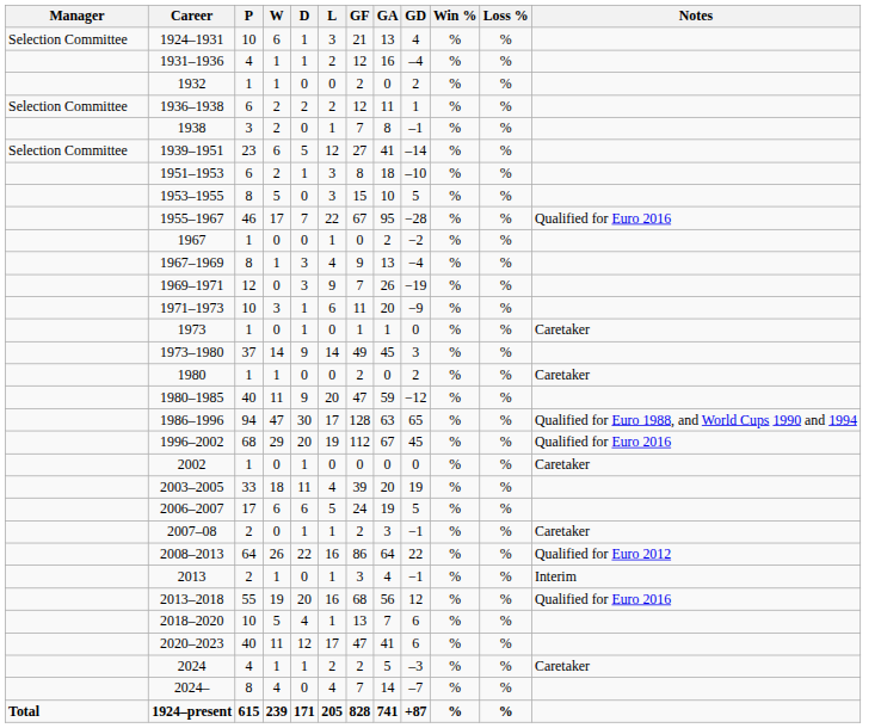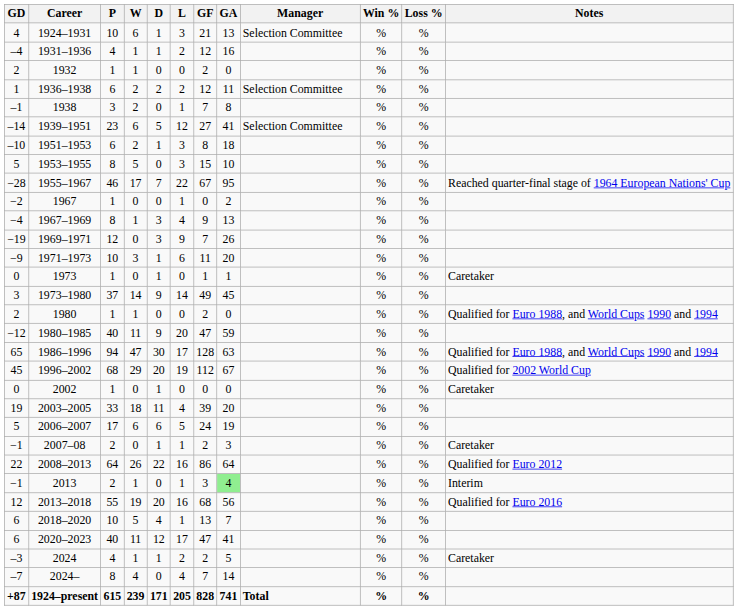 <table class="wikitable collapsible sortable collapsed" style="text-align:center;">
 <tr>
-<th width=155>Manager</th>
+<th>GD</th>
 <th>Career</th>
 <th>P</th>
 <th>W</th>
 <th>D</th>
 <th>L</th>
 <th>GF</th>
 <th>GA</th>
-<th>GD</th>
+<th width=155>Manager</th>
 <th>Win %</th>
 <th>Loss %</th>
 <th>Notes</th>
 </tr>
 <tr>
-<td style="text-align: left;">Selection Committee</td>
+<td>4</td>
 <td>1924–1931</td>
 <td>10</td>
 <td>6</td>
 <td>1</td>
 <td>3</td>
 <td>21</td>
 <td>13</td>
-<td>4</td>
+<td style="text-align: left;">Selection Committee</td>
 <td>%</td>
 <td>%</td>
 <td></td>
 </tr>
 <tr>
-<td style="text-align: left;"> </td>
+<td>–4</td>
 <td>1931–1936</td>
 <td>4</td>
 <td>1</td>
 <td>1</td>
 <td>2</td>
 <td>12</td>
 <td>16</td>
-<td>–4</td>
+<td style="text-align: left;"> </td>
 <td>%</td>
 <td>%</td>
 <td></td>
 </tr>
 <tr>
-<td style="text-align: left;"> </td>
+<td>2</td>
 <td>1932</td>
 <td>1</td>
 <td>1</td>
 <td>0</td>
 <td>0</td>
 <td>2</td>
 <td>0</td>
-<td>2</td>
+<td style="text-align: left;"> </td>
 <td>%</td>
 <td>%</td>
 <td></td>
 </tr>
 <tr>
-<td style="text-align: left;">Selection Committee</td>
+<td>1</td>
 <td>1936–1938</td>
 <td>6</td>
 <td>2</td>
 <td>2</td>
 <td>2</td>
 <td>12</td>
 <td>11</td>
-<td>1</td>
+<td style="text-align: left;">Selection Committee</td>
 <td>%</td>
 <td>%</td>
 <td></td>
 </tr>
 <tr>
-<td style="text-align: left;"> </td>
+<td>–1</td>
 <td>1938</td>
 <td>3</td>
 <td>2</td>
 <td>0</td>
 <td>1</td>
 <td>7</td>
 <td>8</td>
-<td>–1</td>
+<td style="text-align: left;"> </td>
 <td>%</td>
 <td>%</td>
 <td></td>
 </tr>
 <tr>
-<td style="text-align: left;">Selection Committee</td>
+<td>–14</td>
 <td>1939–1951</td>
 <td>23</td>
 <td>6</td>
 <td>5</td>
 <td>12</td>
 <td>27</td>
 <td>41</td>
-<td>–14</td>
+<td style="text-align: left;">Selection Committee</td>
 <td>%</td>
 <td>%</td>
 <td></td>
 </tr>
 <tr>
-<td style="text-align: left;"> </td>
+<td>–10</td>
 <td>1951–1953</td>
 <td>6</td>
 <td>2</td>
 <td>1</td>
 <td>3</td>
 <td>8</td>
 <td>18</td>
-<td>–10</td>
+<td style="text-align: left;"> </td>
 <td>%</td>
 <td>%</td>
 <td></td>
 </tr>
 <tr>
-<td style="text-align: left;"> </td>
+<td>5</td>
 <td>1953–1955</td>
 <td>8</td>
 <td>5</td>
 <td>0</td>
 <td>3</td>
 <td>15</td>
 <td>10</td>
-<td>5</td>
+<td style="text-align: left;"> </td>
 <td>%</td>
 <td>%</td>
 <td></td>
 </tr>
 <tr>
-<td style="text-align: left;"> </td>
+<td>−28</td>
 <td>1955–1967</td>
 <td>46</td>
 <td>17</td>
 <td>7</td>
 <td>22</td>
 <td>67</td>
 <td>95</td>
-<td>−28</td>
+<td style="text-align: left;"> </td>
 <td>%</td>
 <td>%</td>
-<td style="text-align: left;">Qualified for <a href='#'>Euro 2016</a></td>
+<td style="text-align: left;">Reached quarter-final stage of <a href='#'>1964 European Nations' Cup</a></td>
 </tr>
 <tr>
-<td style="text-align: left;"> </td>
+<td>−2</td>
 <td>1967</td>
 <td>1</td>
 <td>0</td>
 <td>0</td>
 <td>1</td>
 <td>0</td>
 <td>2</td>
-<td>−2</td>
+<td style="text-align: left;"> </td>
 <td>%</td>
 <td>%</td>
 <td style="text-align: left;"></td>
 </tr>
 <tr>
-<td style="text-align: left;"> </td>
+<td>−4</td>
 <td>1967–1969</td>
 <td>8</td>
 <td>1</td>
 <td>3</td>
 <td>4</td>
 <td>9</td>
 <td>13</td>
-<td>−4</td>
+<td style="text-align: left;"> </td>
 <td>%</td>
 <td>%</td>
 <td style="text-align: left;"></td>
 </tr>
 <tr>
-<td style="text-align: left;"> </td>
+<td>−19</td>
 <td>1969–1971</td>
 <td>12</td>
 <td>0</td>
 <td>3</td>
 <td>9</td>
 <td>7</td>
 <td>26</td>
-<td>−19</td>
+<td style="text-align: left;"> </td>
 <td>%</td>
 <td>%</td>
 <td style="text-align: left;"></td>
 </tr>
 <tr>
-<td style="text-align: left;"> </td>
+<td>−9</td>
 <td>1971–1973</td>
 <td>10</td>
 <td>3</td>
 <td>1</td>
 <td>6</td>
 <td>11</td>
 <td>20</td>
-<td>−9</td>
+<td style="text-align: left;"> </td>
 <td>%</td>
 <td>%</td>
 <td style="text-align: left;"></td>
 </tr>
 <tr>
-<td style="text-align: left;"> </td>
+<td>0</td>
 <td>1973</td>
 <td>1</td>
 <td>0</td>
 <td>1</td>
 <td>0</td>
 <td>1</td>
 <td>1</td>
-<td>0</td>
+<td style="text-align: left;"> </td>
 <td>%</td>
 <td>%</td>
 <td style="text-align: left;">Caretaker</td>
 </tr>
 <tr>
-<td style="text-align: left;"> </td>
+<td>3</td>
 <td>1973–1980</td>
 <td>37</td>
 <td>14</td>
 <td>9</td>
 <td>14</td>
 <td>49</td>
 <td>45</td>
-<td>3</td>
+<td style="text-align: left;"> </td>
 <td>%</td>
 <td>%</td>
 <td style="text-align: left;"></td>
 </tr>
 <tr>
-<td style="text-align: left;"> </td>
+<td>2</td>
 <td>1980</td>
 <td>1</td>
 <td>1</td>
 <td>0</td>
 <td>0</td>
 <td>2</td>
 <td>0</td>
-<td>2</td>
+<td style="text-align: left;"> </td>
 <td>%</td>
 <td>%</td>
-<td style="text-align: left;">Caretaker</td>
+<td style="text-align: left;">Qualified for <a href='#'>Euro 1988</a>, and <a href='#'>World Cups</a> <a href='#'>1990</a> and <a href='#'>1994</a></td>
 </tr>
 <tr>
-<td style="text-align: left;"> </td>
+<td>−12</td>
 <td>1980–1985</td>
 <td>40</td>
 <td>11</td>
 <td>9</td>
 <td>20</td>
 <td>47</td>
 <td>59</td>
-<td>−12</td>
+<td style="text-align: left;"> </td>
 <td>%</td>
 <td>%</td>
 <td style="text-align: left;"></td>
 </tr>
 <tr>
-<td style="text-align: left;"> </td>
+<td>65</td>
 <td>1986–1996</td>
 <td>94</td>
 <td>47</td>
 <td>30</td>
 <td>17</td>
 <td>128</td>
 <td>63</td>
-<td>65</td>
+<td style="text-align: left;"> </td>
 <td>%</td>
 <td>%</td>
 <td style="text-align: left;">Qualified for <a href='#'>Euro 1988</a>, and <a href='#'>World Cups</a> <a href='#'>1990</a> and <a href='#'>1994</a></td>
 </tr>
 <tr>
-<td style="text-align: left;"> </td>
+<td>45</td>
 <td>1996–2002</td>
 <td>68</td>
 <td>29</td>
 <td>20</td>
 <td>19</td>
 <td>112</td>
 <td>67</td>
-<td>45</td>
+<td style="text-align: left;"> </td>
 <td>%</td>
 <td>%</td>
-<td style="text-align: left;">Qualified for <a href='#'>Euro 2016</a></td>
+<td style="text-align: left;">Qualified for <a href='#'>2002 World Cup</a></td>
 </tr>
 <tr>
-<td style="text-align: left;"> </td>
+<td>0</td>
 <td>2002</td>
 <td>1</td>
 <td>0</td>
 <td>1</td>
 <td>0</td>
 <td>0</td>
 <td>0</td>
-<td>0</td>
+<td style="text-align: left;"> </td>
 <td>%</td>
 <td>%</td>
 <td style="text-align: left;">Caretaker</td>
 </tr>
 <tr>
-<td style="text-align: left;"> </td>
+<td>19</td>
 <td>2003–2005</td>
 <td>33</td>
 <td>18</td>
 <td>11</td>
 <td>4</td>
 <td>39</td>
 <td>20</td>
-<td>19</td>
+<td style="text-align: left;"> </td>
 <td>%</td>
 <td>%</td>
 <td style="text-align: left;"></td>
 </tr>
 <tr>
-<td style="text-align: left;"> </td>
+<td>5</td>
 <td>2006–2007</td>
 <td>17</td>
 <td>6</td>
 <td>6</td>
 <td>5</td>
 <td>24</td>
 <td>19</td>
-<td>5</td>
+<td style="text-align: left;"> </td>
 <td>%</td>
 <td>%</td>
 <td style="text-align: left;"></td>
 </tr>
 <tr>
-<td style="text-align: left;"> </td>
+<td>−1</td>
 <td>2007–08</td>
 <td>2</td>
 <td>0</td>
 <td>1</td>
 <td>1</td>
 <td>2</td>
 <td>3</td>
-<td>−1</td>
+<td style="text-align: left;"> </td>
 <td>%</td>
 <td>%</td>
 <td style="text-align: left;">Caretaker</td>
 </tr>
 <tr>
-<td style="text-align: left;width:150px;"> </td>
+<td>22</td>
 <td>2008–2013</td>
 <td>64</td>
 <td>26</td>
 <td>22</td>
 <td>16</td>
 <td>86</td>
 <td>64</td>
-<td>22</td>
+<td style="text-align: left;width:150px;"> </td>
 <td>%</td>
 <td>%</td>
 <td style="text-align: left;">Qualified for <a href='#'>Euro 2012</a></td>
 </tr>
 <tr>
-<td style="text-align: left;width:150px;"> </td>
+<td>−1</td>
 <td>2013</td>
 <td>2</td>
 <td>1</td>
 <td>0</td>
 <td>1</td>
 <td>3</td>
-<td>4</td>
-<td>−1</td>
+<td style="background: lightgreen;">4</td>
+<td style="text-align: left;width:150px;"> </td>
 <td>%</td>
 <td>%</td>
 <td style="text-align: left;">Interim</td>
 </tr>
 <tr>
-<td style="text-align: left;width:150px;"> </td>
+<td>12</td>
 <td>2013–2018</td>
 <td>55</td>
 <td>19</td>
 <td>20</td>
 <td>16</td>
 <td>68</td>
 <td>56</td>
-<td>12</td>
+<td style="text-align: left;width:150px;"> </td>
 <td>%</td>
 <td>%</td>
 <td style="text-align: left;">Qualified for <a href='#'>Euro 2016</a></td>
 </tr>
 <tr>
-<td style="text-align: left;width:150px;"> </td>
+<td>6</td>
 <td>2018–2020</td>
 <td>10</td>
 <td>5</td>
 <td>4</td>
 <td>1</td>
 <td>13</td>
 <td>7</td>
-<td>6</td>
+<td style="text-align: left;width:150px;"> </td>
 <td>%</td>
 <td>%</td>
 <td style="text-align: left;"></td>
 </tr>
 <tr>
-<td style="text-align: left;width:150px;"> </td>
+<td>6</td>
 <td>2020–2023</td>
 <td>40</td>
 <td>11</td>
 <td>12</td>
 <td>17</td>
 <td>47</td>
 <td>41</td>
-<td>6</td>
+<td style="text-align: left;width:150px;"> </td>
 <td>%</td>
 <td>%</td>
 <td style="text-align: left;"></td>
 </tr>
 <tr>
-<td style="text-align: left;width:150px;"> </td>
+<td>–3</td>
 <td>2024</td>
 <td>4</td>
 <td>1</td>
 <td>1</td>
 <td>2</td>
 <td>2</td>
 <td>5</td>
-<td>–3</td>
+<td style="text-align: left;width:150px;"> </td>
 <td>%</td>
 <td>%</td>
 <td style="text-align: left;">Caretaker</td>
 </tr>
 <tr>
-<td style="text-align: left;width:150px;"> </td>
+<td>–7</td>
 <td>2024–</td>
 <td>8</td>
 <td>4</td>
 <td>0</td>
 <td>4</td>
 <td>7</td>
 <td>14</td>
-<td>–7</td>
+<td style="text-align: left;width:150px;"> </td>
 <td>%</td>
 <td>%</td>
 <td style="text-align: left;"></td>
 </tr>
 <tr>
-<td style="text-align: left;width:150px;"><strong>Total</strong></td>
+<td><strong>+87</strong></td>
 <td><strong>1924–present</strong></td>
 <td><strong>615</strong></td>
 <td><strong>239</strong></td>
 <td><strong>171</strong></td>
 <td><strong>205</strong></td>
 <td><strong>828</strong></td>
 <td><strong>741</strong></td>
-<td><strong>+87</strong></td>
+<td style="text-align: left;width:150px;"><strong>Total</strong></td>
 <td><strong>%</strong></td>
 <td><strong>%</strong></td>
 <td></td>
 </tr>
 </table>
